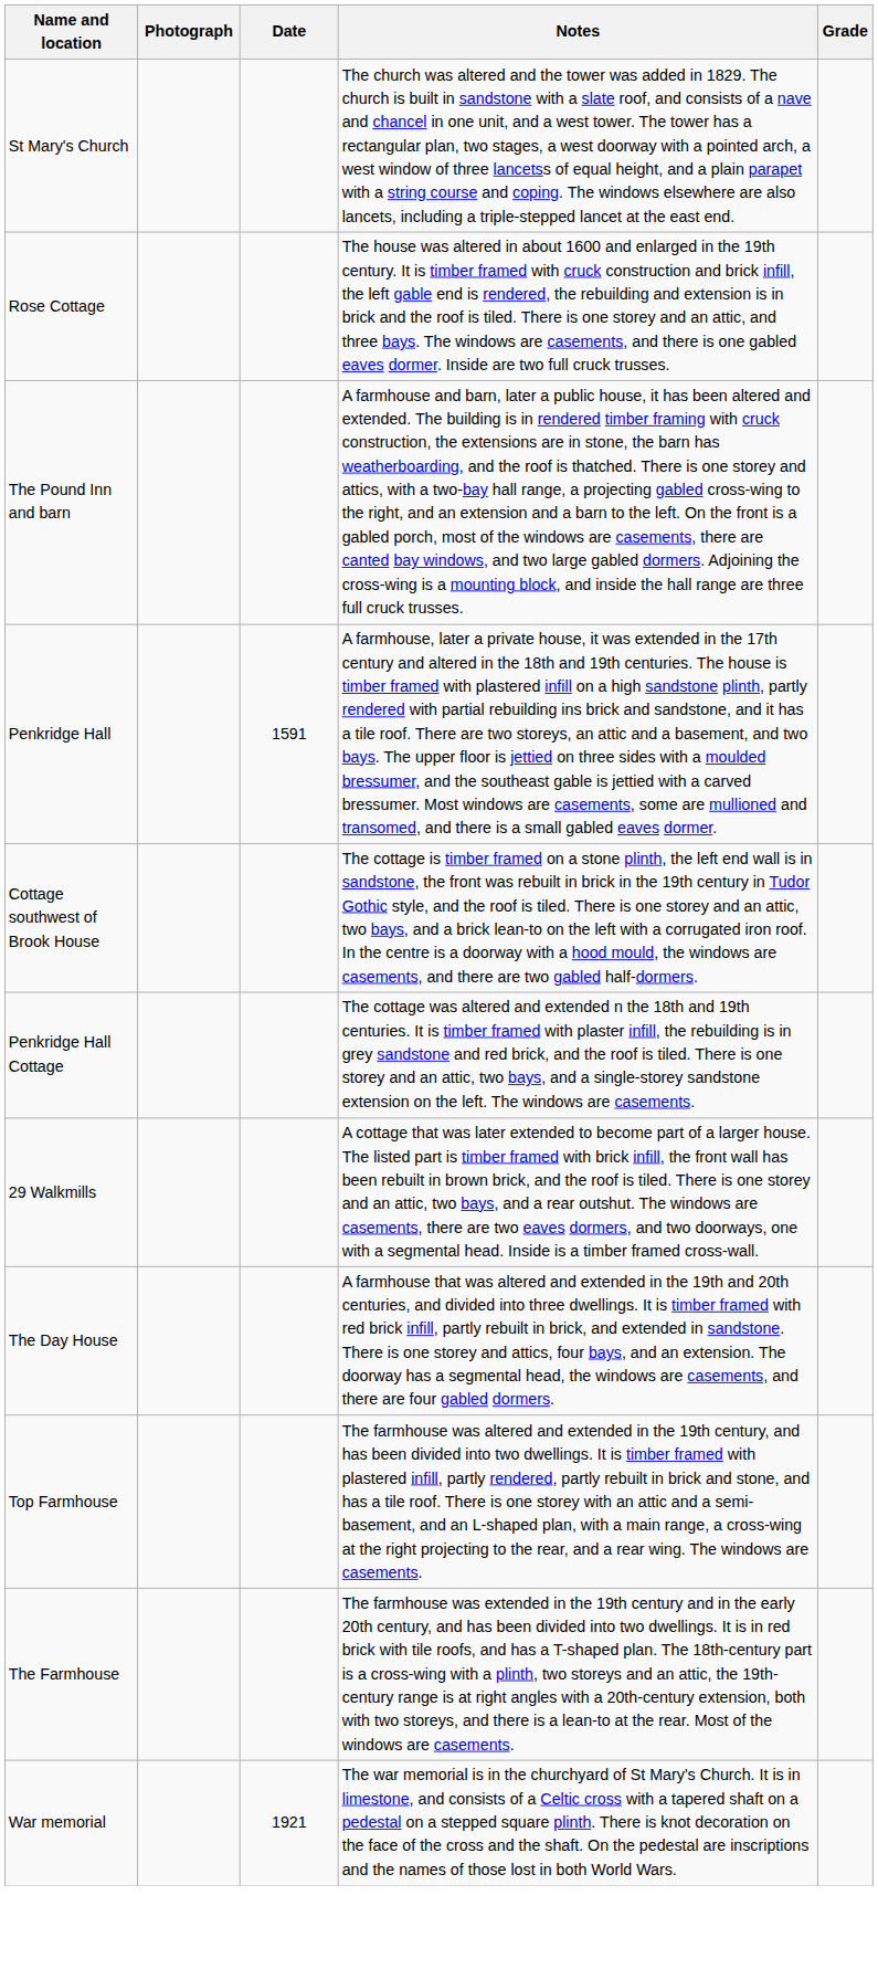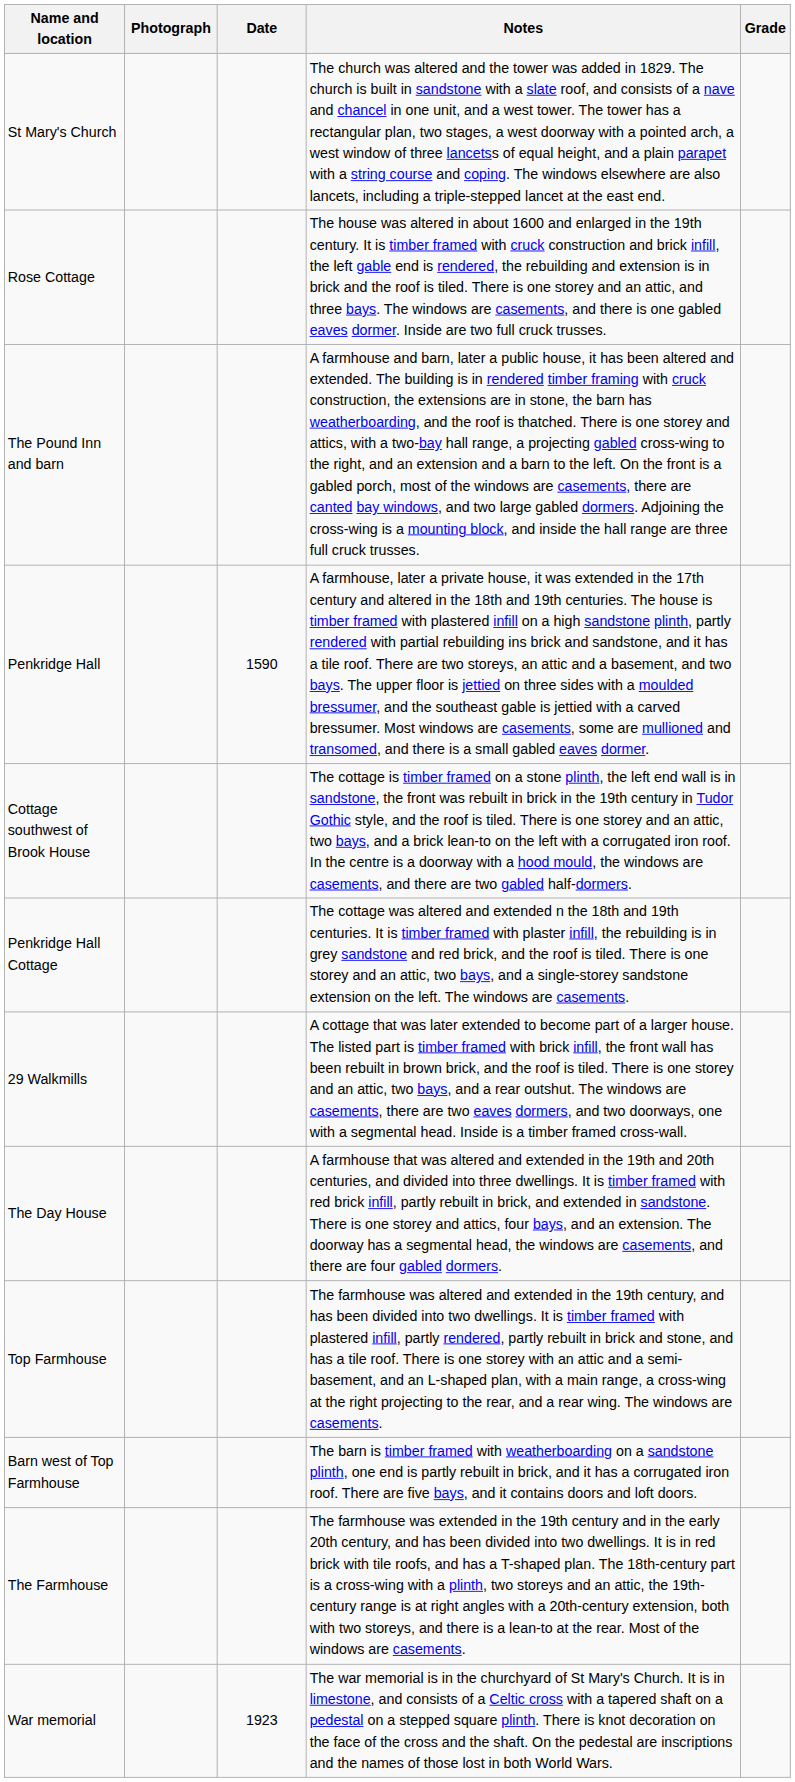 <table class="wikitable sortable plainrowheaders" style="width:100%; border:0; text-align:left; line-height:150%;">
 <tr>
 <th scope="col"  style="width:150px">Name and location</th>
 <th scope="col"  style="width:100px" class="unsortable">Photograph</th>
 <th scope="col"  style="width:120px">Date</th>
 <th scope="col"  style="width:650px" class="unsortable">Notes</th>
 <th scope="col"  style="width:50px">Grade</th>
 </tr>
 <tr>
 <td>St Mary's Church<br><small></small></td>
 <td></td>
 <td align="center"></td>
 <td>The church was altered and the tower was added in 1829.  The church is built in <a href='#'>sandstone</a> with a <a href='#'>slate</a> roof, and consists of a <a href='#'>nave</a> and <a href='#'>chancel</a> in one unit, and a west tower.  The tower has a rectangular plan, two stages, a west doorway with a pointed arch, a west window of three <a href='#'>lancets</a>s of equal height, and a plain <a href='#'>parapet</a> with a <a href='#'>string course</a> and <a href='#'>coping</a>.  The windows elsewhere are also lancets, including a triple-stepped lancet at the east end.</td>
 <td align="center" ></td>
 </tr>
 <tr>
 <td>Rose Cottage<br><small></small></td>
 <td></td>
 <td align="center"></td>
 <td>The house was altered in about 1600 and enlarged in the 19th century.  It is <a href='#'>timber framed</a> with <a href='#'>cruck</a> construction and brick <a href='#'>infill</a>, the left <a href='#'>gable</a> end is <a href='#'>rendered</a>, the rebuilding and extension is in brick and the roof is tiled.  There is one storey and an attic, and three <a href='#'>bays</a>.  The windows are <a href='#'>casements</a>, and there is one gabled <a href='#'>eaves</a> <a href='#'>dormer</a>.  Inside are two full cruck trusses.</td>
 <td align="center" ></td>
 </tr>
 <tr>
 <td>The Pound Inn and barn<br><small></small></td>
 <td></td>
 <td align="center"></td>
 <td>A farmhouse and barn, later a public house, it has been altered and extended.  The building is in <a href='#'>rendered</a> <a href='#'>timber framing</a> with <a href='#'>cruck</a> construction, the extensions are in stone, the barn has <a href='#'>weatherboarding</a>, and the roof is thatched.  There is one storey and attics, with a two-<a href='#'>bay</a> hall range, a projecting <a href='#'>gabled</a> cross-wing to the right, and an extension and a barn to the left.  On the front is a gabled porch, most of the windows are <a href='#'>casements</a>, there are <a href='#'>canted</a> <a href='#'>bay windows</a>, and two large gabled <a href='#'>dormers</a>.  Adjoining the cross-wing is a <a href='#'>mounting block</a>, and inside the hall range are three full cruck trusses.</td>
 <td align="center" ></td>
 </tr>
 <tr>
 <td>Penkridge Hall<br><small></small></td>
 <td></td>
-<td align="center">1591</td>
+<td align="center">1590</td>
 <td>A farmhouse, later a private house, it was extended in the 17th century and altered in the 18th and 19th centuries.  The house is <a href='#'>timber framed</a> with plastered <a href='#'>infill</a> on a high <a href='#'>sandstone</a> <a href='#'>plinth</a>, partly <a href='#'>rendered</a> with partial rebuilding ins brick and sandstone, and it has a tile roof.  There are two storeys, an attic and a basement, and two <a href='#'>bays</a>.  The upper floor is <a href='#'>jettied</a> on three sides with a <a href='#'>moulded</a> <a href='#'>bressumer</a>, and the southeast gable is jettied with a carved bressumer.  Most windows are <a href='#'>casements</a>, some are <a href='#'>mullioned</a> and <a href='#'>transomed</a>, and there is a small gabled <a href='#'>eaves</a> <a href='#'>dormer</a>.</td>
 <td align="center" ></td>
 </tr>
 <tr>
 <td>Cottage southwest of Brook House<br><small></small></td>
 <td></td>
 <td align="center"></td>
 <td>The cottage is <a href='#'>timber framed</a> on a stone <a href='#'>plinth</a>, the left end wall is in <a href='#'>sandstone</a>, the front was rebuilt in brick in the 19th century in <a href='#'>Tudor Gothic</a> style, and the roof is tiled.  There is one storey and an attic, two <a href='#'>bays</a>, and a brick lean-to on the left with a corrugated iron roof.  In the centre is a doorway with a <a href='#'>hood mould</a>, the windows are <a href='#'>casements</a>, and there are two <a href='#'>gabled</a> half-<a href='#'>dormers</a>.</td>
 <td align="center" ></td>
 </tr>
 <tr>
 <td>Penkridge Hall Cottage<br><small></small></td>
 <td></td>
 <td align="center"></td>
 <td>The cottage was altered and extended n the 18th and 19th centuries.  It is <a href='#'>timber framed</a> with plaster <a href='#'>infill</a>, the rebuilding is in grey <a href='#'>sandstone</a> and red brick, and the roof is tiled.  There is one storey and an attic, two <a href='#'>bays</a>, and a single-storey sandstone extension on the left.  The windows are <a href='#'>casements</a>.</td>
 <td align="center" ></td>
 </tr>
 <tr>
 <td>29 Walkmills<br><small></small></td>
 <td></td>
 <td align="center"></td>
 <td>A cottage that was later extended to become part of a larger house.  The listed part is <a href='#'>timber framed</a> with brick <a href='#'>infill</a>, the front wall has been rebuilt in brown brick, and the roof is tiled.  There is one storey and an attic, two <a href='#'>bays</a>, and a rear outshut.  The windows are <a href='#'>casements</a>, there are two <a href='#'>eaves</a> <a href='#'>dormers</a>, and two doorways, one with a segmental head.  Inside is a timber framed cross-wall.</td>
 <td align="center" ></td>
 </tr>
 <tr>
 <td>The Day House<br><small></small></td>
 <td></td>
 <td align="center"></td>
 <td>A farmhouse that was altered and extended in the 19th and 20th centuries, and divided into three dwellings.  It is <a href='#'>timber framed</a> with red brick <a href='#'>infill</a>, partly rebuilt in brick, and extended in <a href='#'>sandstone</a>.  There is one storey and attics, four <a href='#'>bays</a>, and an extension.  The doorway has a segmental head, the windows are <a href='#'>casements</a>, and there are four <a href='#'>gabled</a> <a href='#'>dormers</a>.</td>
 <td align="center" ></td>
 </tr>
 <tr>
 <td>Top Farmhouse<br><small></small></td>
 <td></td>
 <td align="center"></td>
 <td>The farmhouse was altered and extended in the 19th century, and has been divided into two dwellings.  It is <a href='#'>timber framed</a> with plastered <a href='#'>infill</a>, partly <a href='#'>rendered</a>, partly rebuilt in brick and stone, and has a tile roof.  There is one storey with an attic and a semi-basement, and an L-shaped plan, with a main range, a cross-wing at the right projecting to the rear, and a rear wing.  The windows are <a href='#'>casements</a>.</td>
 <td align="center" ></td>
 </tr>
 <tr>
+<td>Barn west of Top Farmhouse<br><small></small></td>
+<td></td>
+<td align="center"></td>
+<td>The barn is <a href='#'>timber framed</a> with <a href='#'>weatherboarding</a> on a <a href='#'>sandstone</a> <a href='#'>plinth</a>, one end is partly rebuilt in brick, and it has a corrugated iron roof.  There are five <a href='#'>bays</a>, and it contains doors and loft doors.</td>
+<td align="center" ></td>
+</tr>
+<tr>
 <td>The Farmhouse<br><small></small></td>
 <td></td>
 <td align="center"></td>
 <td>The farmhouse was extended in the 19th century and in the early 20th century, and has been divided into two dwellings.  It is in red brick with tile roofs, and has a T-shaped plan.  The 18th-century part is a cross-wing with a <a href='#'>plinth</a>, two storeys and an attic, the 19th-century range is at right angles with a 20th-century extension, both with two storeys, and there is a lean-to at the rear.  Most of the windows are <a href='#'>casements</a>.</td>
 <td align="center" ></td>
 </tr>
 <tr>
 <td>War memorial<br><small></small></td>
 <td></td>
-<td align="center">1921</td>
+<td align="center">1923</td>
 <td>The war memorial is in the churchyard of St Mary's Church.  It is in <a href='#'>limestone</a>, and consists of a <a href='#'>Celtic cross</a> with a tapered shaft on a <a href='#'>pedestal</a> on a stepped square <a href='#'>plinth</a>.  There is knot decoration on the face of the cross and the shaft.  On the pedestal are inscriptions and the names of those lost in both World Wars.</td>
 <td align="center" ></td>
 </tr>
 <tr>
 </tr>
 </table>
